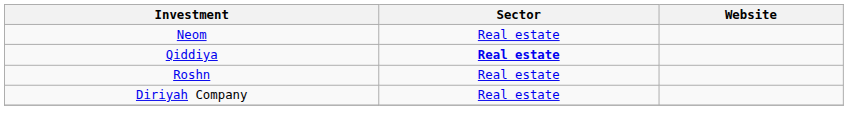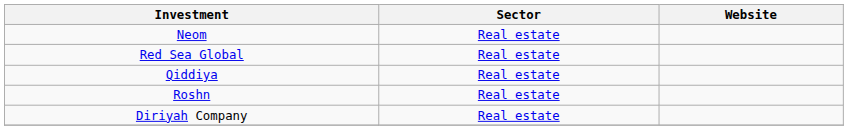 <table class="wikitable sortable" style="text-align:center; width:100%;">
 <tr>
 <th>Investment</th>
 <th>Sector</th>
 <th class="unsortable">Website</th>
 </tr>
 <tr>
 <td><a href='#'>Neom</a></td>
 <td><a href='#'>Real estate</a></td>
 <td></td>
 </tr>
 <tr>
+<td><a href='#'>Red Sea Global</a></td>
+<td><a href='#'>Real estate</a></td>
+<td></td>
+</tr>
+<tr>
 <td><a href='#'>Qiddiya</a></td>
-<td><strong><a href='#'>Real estate</a></strong></td>
+<td><a href='#'>Real estate</a></td>
 <td></td>
 </tr>
 <tr>
 <td><a href='#'>Roshn</a></td>
 <td><a href='#'>Real estate</a></td>
 <td></td>
 </tr>
 <tr>
 <td><a href='#'>Diriyah</a> Company</td>
 <td><a href='#'>Real estate</a></td>
 <td></td>
 </tr>
 <tr>
 </tr>
 </table>
